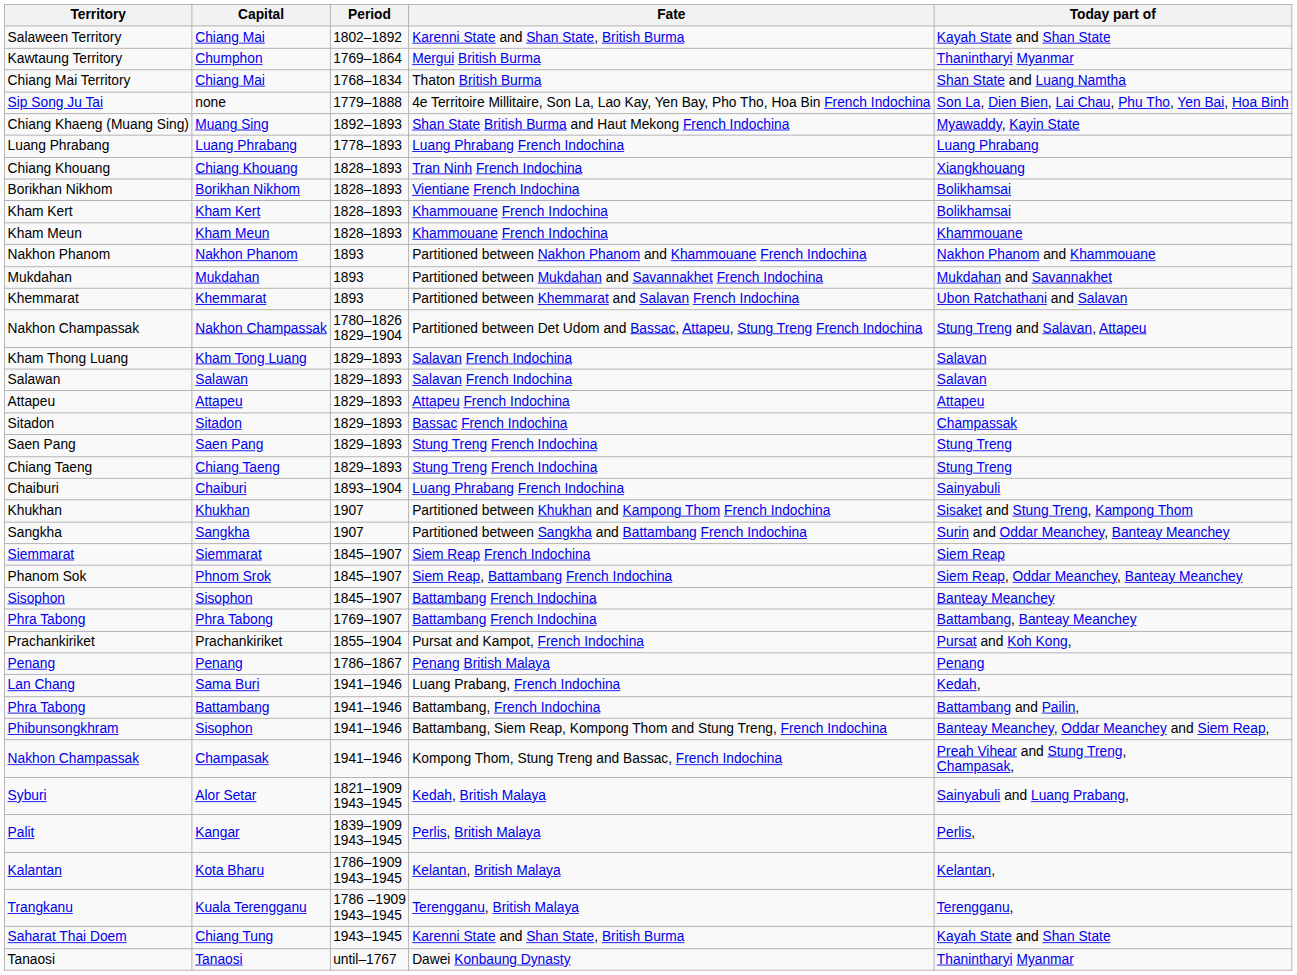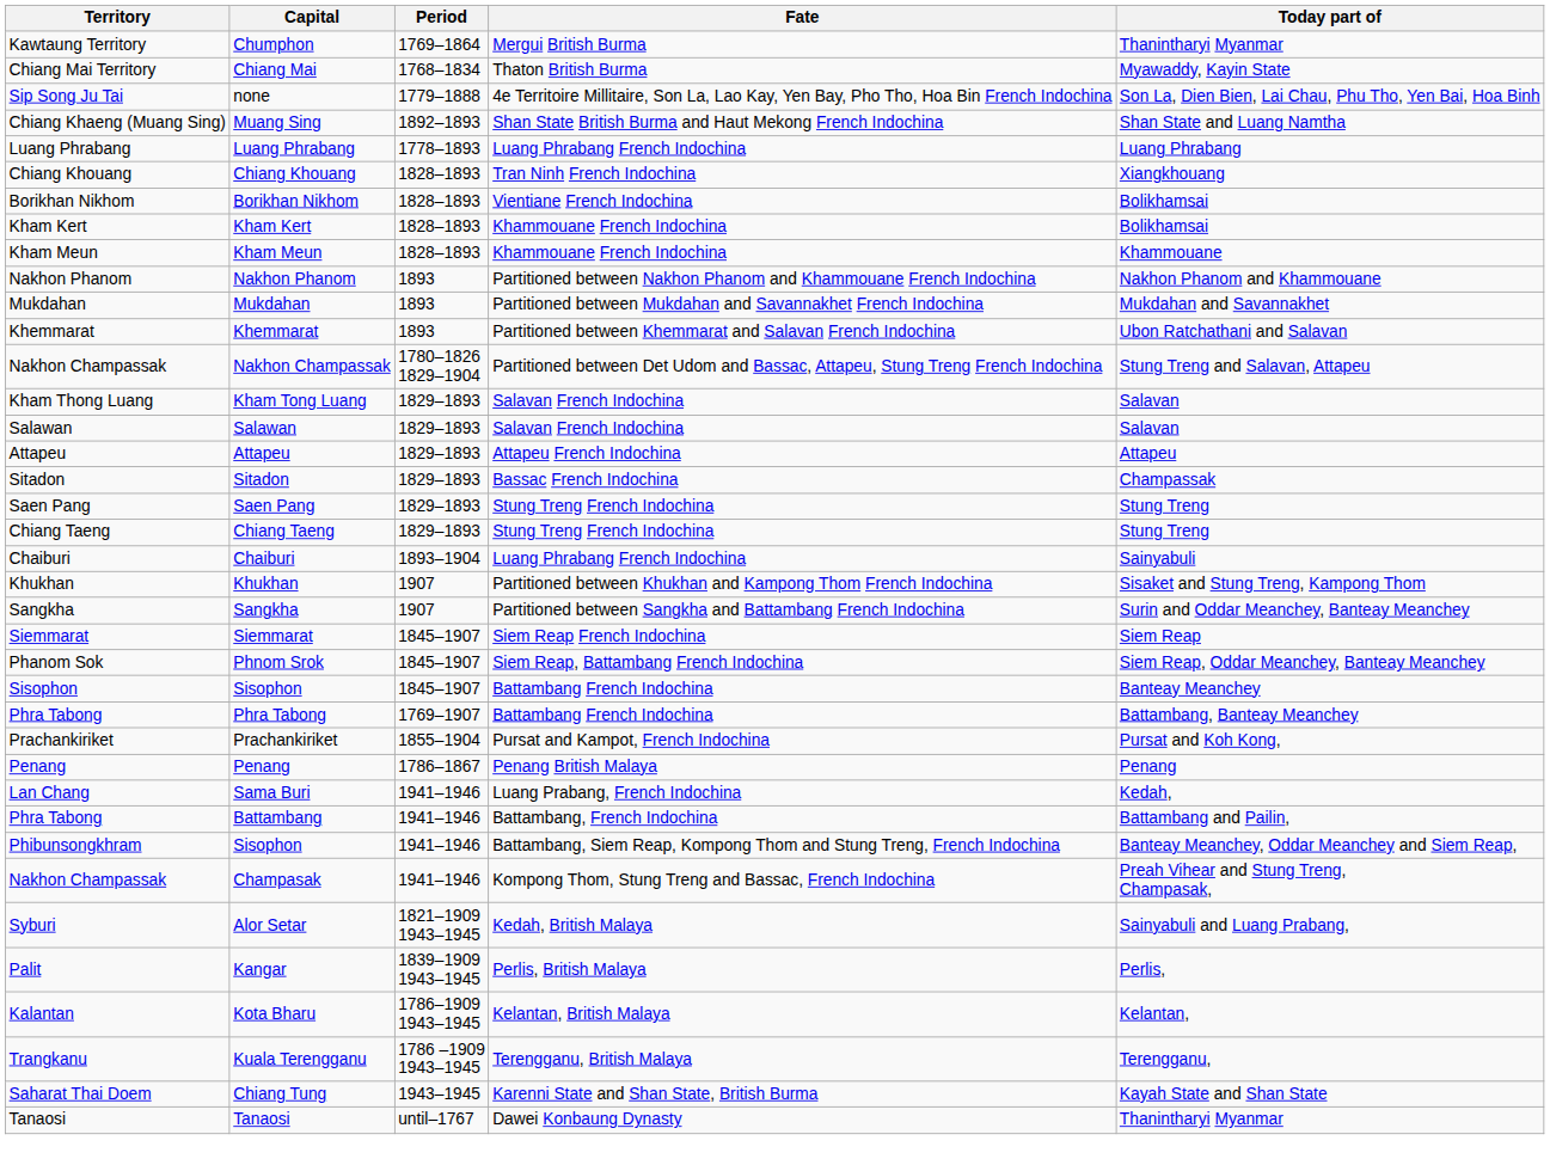 <table class="wikitable sortable">
 <tr>
 <th>Territory</th>
 <th>Capital</th>
 <th>Period</th>
 <th>Fate</th>
 <th>Today part of</th>
-</tr>
-<tr>
-<td>Salaween Territory</td>
-<td><a href='#'>Chiang Mai</a></td>
-<td>1802–1892</td>
-<td><a href='#'>Karenni State</a> and <a href='#'>Shan State</a>,  <a href='#'>British Burma</a></td>
-<td><a href='#'>Kayah State</a> and <a href='#'>Shan State</a> </td>
 </tr>
 <tr>
 <td>Kawtaung Territory</td>
 <td><a href='#'>Chumphon</a></td>
 <td>1769–1864</td>
 <td><a href='#'>Mergui</a>  <a href='#'>British Burma</a></td>
 <td><a href='#'>Thanintharyi</a>  <a href='#'>Myanmar</a></td>
 </tr>
 <tr>
 <td>Chiang Mai Territory</td>
 <td><a href='#'>Chiang Mai</a></td>
 <td>1768–1834</td>
 <td>Thaton  <a href='#'>British Burma</a></td>
-<td><a href='#'>Shan State</a>  and <a href='#'>Luang Namtha</a> </td>
+<td><a href='#'>Myawaddy</a>, <a href='#'>Kayin State</a>  </td>
 </tr>
 <tr>
 <td><a href='#'>Sip Song Ju Tai</a></td>
 <td>none</td>
 <td>1779–1888</td>
 <td>4e Territoire Millitaire, Son La, Lao Kay, Yen Bay, Pho Tho, Hoa Bin  <a href='#'>French Indochina</a></td>
 <td><a href='#'>Son La</a>, <a href='#'>Dien Bien</a>, <a href='#'>Lai Chau</a>, <a href='#'>Phu Tho</a>, <a href='#'>Yen Bai</a>, <a href='#'>Hoa Binh</a>  </td>
 </tr>
 <tr>
 <td>Chiang Khaeng (Muang Sing)</td>
 <td><a href='#'>Muang Sing</a></td>
 <td>1892–1893</td>
 <td><a href='#'>Shan State</a>  <a href='#'>British Burma</a> and Haut Mekong  <a href='#'>French Indochina</a></td>
-<td><a href='#'>Myawaddy</a>, <a href='#'>Kayin State</a>  </td>
+<td><a href='#'>Shan State</a>  and <a href='#'>Luang Namtha</a> </td>
 </tr>
 <tr>
 <td>Luang Phrabang</td>
 <td><a href='#'>Luang Phrabang</a></td>
 <td>1778–1893</td>
 <td><a href='#'>Luang Phrabang</a>  <a href='#'>French Indochina</a></td>
 <td><a href='#'>Luang Phrabang</a> </td>
 </tr>
 <tr>
 <td>Chiang Khouang</td>
 <td><a href='#'>Chiang Khouang</a></td>
 <td>1828–1893</td>
 <td><a href='#'>Tran Ninh</a>  <a href='#'>French Indochina</a></td>
 <td><a href='#'>Xiangkhouang</a> </td>
 </tr>
 <tr>
 <td>Borikhan Nikhom</td>
 <td><a href='#'>Borikhan Nikhom</a></td>
 <td>1828–1893</td>
 <td><a href='#'>Vientiane</a>  <a href='#'>French Indochina</a></td>
 <td><a href='#'>Bolikhamsai</a> </td>
 </tr>
 <tr>
 <td>Kham Kert</td>
 <td><a href='#'>Kham Kert</a></td>
 <td>1828–1893</td>
 <td><a href='#'>Khammouane</a>  <a href='#'>French Indochina</a></td>
 <td><a href='#'>Bolikhamsai</a> </td>
 </tr>
 <tr>
 <td>Kham Meun</td>
 <td><a href='#'>Kham Meun</a></td>
 <td>1828–1893</td>
 <td><a href='#'>Khammouane</a>  <a href='#'>French Indochina</a></td>
 <td><a href='#'>Khammouane</a> </td>
 </tr>
 <tr>
 <td>Nakhon Phanom</td>
 <td><a href='#'>Nakhon Phanom</a></td>
 <td>1893</td>
 <td>Partitioned between <a href='#'>Nakhon Phanom</a>  and <a href='#'>Khammouane</a>  <a href='#'>French Indochina</a></td>
 <td><a href='#'>Nakhon Phanom</a>  and <a href='#'>Khammouane</a> </td>
 </tr>
 <tr>
 <td>Mukdahan</td>
 <td><a href='#'>Mukdahan</a></td>
 <td>1893</td>
 <td>Partitioned between <a href='#'>Mukdahan</a>  and <a href='#'>Savannakhet</a>  <a href='#'>French Indochina</a></td>
 <td><a href='#'>Mukdahan</a>  and <a href='#'>Savannakhet</a> </td>
 </tr>
 <tr>
 <td>Khemmarat</td>
 <td><a href='#'>Khemmarat</a></td>
 <td>1893</td>
 <td>Partitioned between <a href='#'>Khemmarat</a>  and <a href='#'>Salavan</a>  <a href='#'>French Indochina</a></td>
 <td><a href='#'>Ubon Ratchathani</a>  and <a href='#'>Salavan</a> </td>
 </tr>
 <tr>
 <td>Nakhon Champassak</td>
 <td><a href='#'>Nakhon Champassak</a></td>
 <td>1780–1826<br>1829–1904</td>
 <td>Partitioned between Det Udom  and <a href='#'>Bassac</a>, <a href='#'>Attapeu</a>, <a href='#'>Stung Treng</a>  <a href='#'>French Indochina</a></td>
 <td><a href='#'>Stung Treng</a>  and <a href='#'>Salavan</a>, <a href='#'>Attapeu</a> </td>
 </tr>
 <tr>
 <td>Kham Thong Luang</td>
 <td><a href='#'>Kham Tong Luang</a></td>
 <td>1829–1893</td>
 <td><a href='#'>Salavan</a>  <a href='#'>French Indochina</a></td>
 <td><a href='#'>Salavan</a> </td>
 </tr>
 <tr>
 <td>Salawan</td>
 <td><a href='#'>Salawan</a></td>
 <td>1829–1893</td>
 <td><a href='#'>Salavan</a>  <a href='#'>French Indochina</a></td>
 <td><a href='#'>Salavan</a> </td>
 </tr>
 <tr>
 <td>Attapeu</td>
 <td><a href='#'>Attapeu</a></td>
 <td>1829–1893</td>
 <td><a href='#'>Attapeu</a>  <a href='#'>French Indochina</a></td>
 <td><a href='#'>Attapeu</a> </td>
 </tr>
 <tr>
 <td>Sitadon</td>
 <td><a href='#'>Sitadon</a></td>
 <td>1829–1893</td>
 <td><a href='#'>Bassac</a>  <a href='#'>French Indochina</a></td>
 <td><a href='#'>Champassak</a> </td>
 </tr>
 <tr>
 <td>Saen Pang</td>
 <td><a href='#'>Saen Pang</a></td>
 <td>1829–1893</td>
 <td><a href='#'>Stung Treng</a>  <a href='#'>French Indochina</a></td>
 <td><a href='#'>Stung Treng</a> </td>
 </tr>
 <tr>
 <td>Chiang Taeng</td>
 <td><a href='#'>Chiang Taeng</a></td>
 <td>1829–1893</td>
 <td><a href='#'>Stung Treng</a>  <a href='#'>French Indochina</a></td>
 <td><a href='#'>Stung Treng</a> </td>
 </tr>
 <tr>
 <td>Chaiburi</td>
 <td><a href='#'>Chaiburi</a></td>
 <td>1893–1904</td>
 <td><a href='#'>Luang Phrabang</a>  <a href='#'>French Indochina</a></td>
 <td><a href='#'>Sainyabuli</a> </td>
 </tr>
 <tr>
 <td>Khukhan</td>
 <td><a href='#'>Khukhan</a></td>
 <td>1907</td>
 <td>Partitioned between <a href='#'>Khukhan</a>  and  <a href='#'>Kampong Thom</a>  <a href='#'>French Indochina</a></td>
 <td><a href='#'>Sisaket</a>  and <a href='#'>Stung Treng</a>, <a href='#'>Kampong Thom</a> </td>
 </tr>
 <tr>
 <td>Sangkha</td>
 <td><a href='#'>Sangkha</a></td>
 <td>1907</td>
 <td>Partitioned between <a href='#'>Sangkha</a>  and <a href='#'>Battambang</a>  <a href='#'>French Indochina</a></td>
 <td><a href='#'>Surin</a>  and <a href='#'>Oddar Meanchey</a>, <a href='#'>Banteay Meanchey</a> </td>
 </tr>
 <tr>
 <td><a href='#'>Siemmarat</a></td>
 <td><a href='#'>Siemmarat</a></td>
 <td>1845–1907</td>
 <td><a href='#'>Siem Reap</a>  <a href='#'>French Indochina</a></td>
 <td><a href='#'>Siem Reap</a> </td>
 </tr>
 <tr>
 <td>Phanom Sok</td>
 <td><a href='#'>Phnom Srok</a></td>
 <td>1845–1907</td>
 <td><a href='#'>Siem Reap</a>, <a href='#'>Battambang</a>   <a href='#'>French Indochina</a></td>
 <td><a href='#'>Siem Reap</a>, <a href='#'>Oddar Meanchey</a>, <a href='#'>Banteay Meanchey</a> </td>
 </tr>
 <tr>
 <td><a href='#'>Sisophon</a></td>
 <td><a href='#'>Sisophon</a></td>
 <td>1845–1907</td>
 <td><a href='#'>Battambang</a>  <a href='#'>French Indochina</a></td>
 <td><a href='#'>Banteay Meanchey</a> </td>
 </tr>
 <tr>
 <td><a href='#'>Phra Tabong</a></td>
 <td><a href='#'>Phra Tabong</a></td>
 <td>1769–1907</td>
 <td><a href='#'>Battambang</a>  <a href='#'>French Indochina</a></td>
 <td><a href='#'>Battambang</a>, <a href='#'>Banteay Meanchey</a>  </td>
 </tr>
 <tr>
 <td>Prachankiriket</td>
 <td>Prachankiriket</td>
 <td>1855–1904</td>
 <td>Pursat and Kampot,  <a href='#'>French Indochina</a></td>
 <td><a href='#'>Pursat</a> and <a href='#'>Koh Kong</a>, </td>
 </tr>
 <tr>
 <td><a href='#'>Penang</a></td>
 <td><a href='#'>Penang</a></td>
 <td>1786–1867</td>
 <td><a href='#'>Penang</a>  <a href='#'>British Malaya</a></td>
 <td><a href='#'>Penang</a> </td>
 </tr>
 <tr>
 <td><a href='#'>Lan Chang</a></td>
 <td><a href='#'>Sama Buri</a></td>
 <td>1941–1946</td>
 <td>Luang Prabang,  <a href='#'>French Indochina</a></td>
 <td><a href='#'>Kedah</a>, </td>
 </tr>
 <tr>
 <td><a href='#'>Phra Tabong</a></td>
 <td><a href='#'>Battambang</a></td>
 <td>1941–1946</td>
 <td>Battambang,  <a href='#'>French Indochina</a></td>
 <td><a href='#'>Battambang</a> and <a href='#'>Pailin</a>, </td>
 </tr>
 <tr>
 <td><a href='#'>Phibunsongkhram</a></td>
 <td><a href='#'>Sisophon</a></td>
 <td>1941–1946</td>
 <td>Battambang, Siem Reap, Kompong Thom and Stung Treng,  <a href='#'>French Indochina</a></td>
 <td><a href='#'>Banteay Meanchey</a>, <a href='#'>Oddar Meanchey</a> and <a href='#'>Siem Reap</a>, </td>
 </tr>
 <tr>
 <td><a href='#'>Nakhon Champassak</a></td>
 <td><a href='#'>Champasak</a></td>
 <td>1941–1946</td>
 <td>Kompong Thom, Stung Treng and Bassac,  <a href='#'>French Indochina</a></td>
 <td><a href='#'>Preah Vihear</a> and <a href='#'>Stung Treng</a>, <br><a href='#'>Champasak</a>, </td>
 </tr>
 <tr>
 <td><a href='#'>Syburi</a></td>
 <td><a href='#'>Alor Setar</a></td>
 <td>1821–1909<br>1943–1945</td>
 <td><a href='#'>Kedah</a>,  <a href='#'>British Malaya</a></td>
 <td><a href='#'>Sainyabuli</a> and <a href='#'>Luang Prabang</a>, </td>
 </tr>
 <tr>
 <td><a href='#'>Palit</a></td>
 <td><a href='#'>Kangar</a></td>
 <td>1839–1909<br>1943–1945</td>
 <td><a href='#'>Perlis</a>,  <a href='#'>British Malaya</a></td>
 <td><a href='#'>Perlis</a>, </td>
 </tr>
 <tr>
 <td><a href='#'>Kalantan</a></td>
 <td><a href='#'>Kota Bharu</a></td>
 <td>1786–1909<br>1943–1945</td>
 <td><a href='#'>Kelantan</a>,  <a href='#'>British Malaya</a></td>
 <td><a href='#'>Kelantan</a>, </td>
 </tr>
 <tr>
 <td><a href='#'>Trangkanu</a></td>
 <td><a href='#'>Kuala Terengganu</a></td>
 <td>1786 –1909<br>1943–1945</td>
 <td><a href='#'>Terengganu</a>,  <a href='#'>British Malaya</a></td>
 <td><a href='#'>Terengganu</a>, </td>
 </tr>
 <tr>
 <td><a href='#'>Saharat Thai Doem</a></td>
 <td><a href='#'>Chiang Tung</a></td>
 <td>1943–1945</td>
 <td><a href='#'>Karenni State</a> and <a href='#'>Shan State</a>,  <a href='#'>British Burma</a></td>
 <td><a href='#'>Kayah State</a> and <a href='#'>Shan State</a> </td>
 </tr>
 <tr>
 <td>Tanaosi</td>
 <td><a href='#'>Tanaosi</a></td>
 <td>until–1767</td>
 <td>Dawei  <a href='#'>Konbaung Dynasty</a></td>
 <td><a href='#'>Thanintharyi</a>  <a href='#'>Myanmar</a></td>
 </tr>
 </table>
